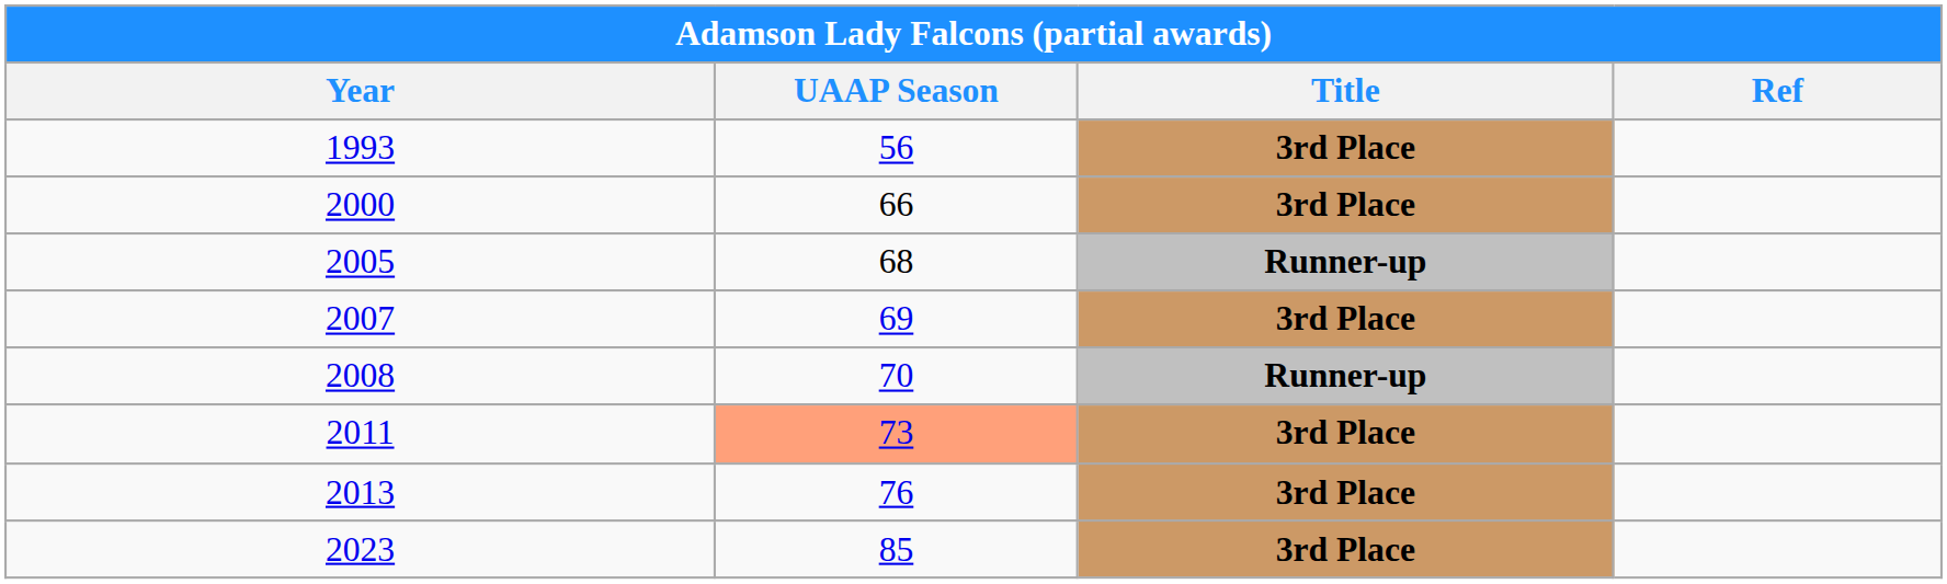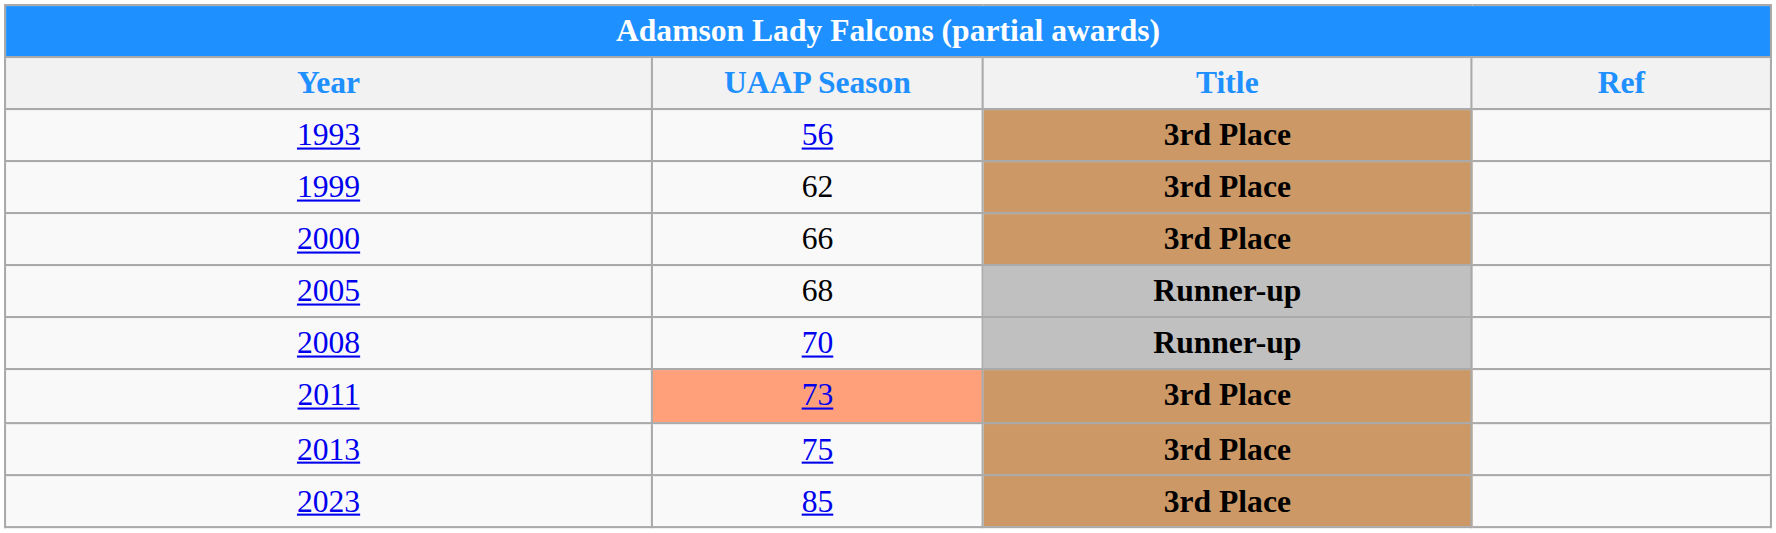 <table class="wikitable sortable" style="font-size:95%; text-align:left;">
 <tr>
 <th colspan="4" style= "background: #1E90FF; color: white; text-align: center"><strong>Adamson Lady Falcons (partial awards)</strong></th>
 </tr>
 <tr style="background: white; color: #1E90FF">
 <th style= "align=center;width:20em;">Year</th>
 <th style= "align=center;width:10em;">UAAP Season</th>
 <th style= "align=center; width:15em;">Title</th>
 <th style= "align=center; width:9em;">Ref</th>
 </tr>
 <tr align=center>
 <td><a href='#'>1993</a></td>
 <td><a href='#'>56</a></td>
 <td style="background:#c96;"><strong>3rd Place</strong></td>
 <td></td>
 </tr>
 <tr align=center>
+<td><a href='#'>1999</a></td>
+<td>62</td>
+<td style="background:#c96;"><strong>3rd Place</strong></td>
+<td></td>
+</tr>
+<tr align=center>
 <td><a href='#'>2000</a></td>
 <td>66</td>
 <td style="background:#c96;"><strong>3rd Place</strong></td>
 <td></td>
 </tr>
 <tr align=center>
 <td><a href='#'>2005</a></td>
 <td>68</td>
 <td style="background: silver;"><strong>Runner-up</strong></td>
-<td></td>
-</tr>
-<tr align=center>
-<td><a href='#'>2007</a></td>
-<td><a href='#'>69</a></td>
-<td style="background:#c96;"><strong>3rd Place</strong></td>
 <td></td>
 </tr>
 <tr align=center>
 <td><a href='#'>2008</a></td>
 <td><a href='#'>70</a></td>
 <td style="background: silver;"><strong>Runner-up</strong></td>
 <td></td>
 </tr>
 <tr align=center>
 <td><a href='#'>2011</a></td>
 <td style="background: lightsalmon;"><a href='#'>73</a></td>
 <td style="background:#c96;"><strong>3rd Place</strong></td>
 <td></td>
 </tr>
 <tr align=center>
 <td><a href='#'>2013</a></td>
-<td><a href='#'>76</a></td>
+<td><a href='#'>75</a></td>
 <td style="background:#c96;"><strong>3rd Place</strong></td>
 <td></td>
 </tr>
 <tr align=center>
 <td><a href='#'>2023</a></td>
 <td><a href='#'>85</a></td>
 <td style="background:#c96;"><strong>3rd Place</strong></td>
 <td></td>
 </tr>
 </table>
